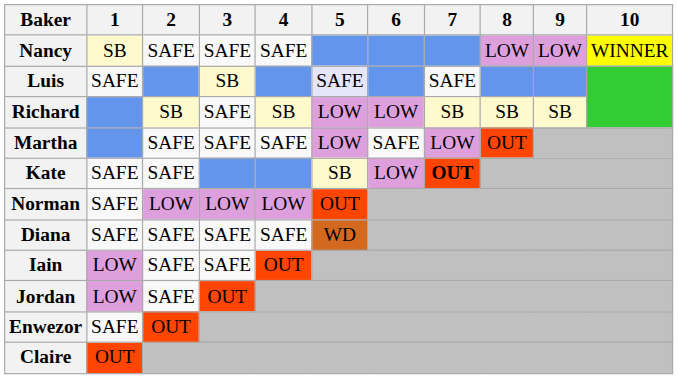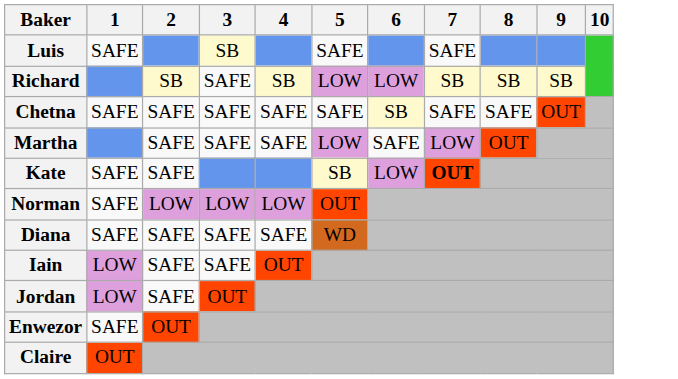 <table class="wikitable" style="text-align:center">
 <tr>
 <th scope="col">Baker</th>
 <th scope="col">1</th>
 <th scope="col">2</th>
 <th scope="col">3</th>
 <th scope="col">4</th>
 <th scope="col">5</th>
 <th scope="col">6</th>
 <th scope="col">7</th>
 <th scope="col">8</th>
 <th scope="col">9</th>
 <th scope="col">10</th>
 </tr>
 <tr>
-<th scope="row">Nancy</th>
-<td style="background:LemonChiffon;">SB</td>
-<td>SAFE</td>
-<td>SAFE</td>
-<td>SAFE</td>
-<td style="background:CornFlowerBlue;"></td>
-<td style="background:CornFlowerBlue;"></td>
-<td style="background:CornFlowerBlue;"></td>
-<td style="background:Plum;">LOW</td>
-<td style="background:Plum;">LOW</td>
-<td style="background:Yellow;">WINNER</td>
-</tr>
-<tr>
 <th scope="row">Luis</th>
 <td>SAFE</td>
 <td style="background:CornflowerBlue;"></td>
 <td style="background:LemonChiffon;">SB</td>
 <td style="background:CornflowerBlue;"></td>
-<td style="background: lavender;">SAFE</td>
+<td>SAFE</td>
 <td style="background:CornflowerBlue;"></td>
 <td>SAFE</td>
 <td style="background:CornflowerBlue;"></td>
 <td style="background:CornflowerBlue;"></td>
 <td rowspan="2" style="background:LimeGreen;"></td>
 </tr>
 <tr>
 <th scope="row">Richard</th>
 <td style="background:CornflowerBlue;"></td>
 <td style="background:LemonChiffon;">SB</td>
 <td>SAFE</td>
 <td style="background:LemonChiffon;">SB</td>
 <td style="background:plum;">LOW</td>
 <td style="background:plum;">LOW</td>
 <td style="background:LemonChiffon;">SB</td>
 <td style="background:LemonChiffon;">SB</td>
 <td style="background:LemonChiffon;">SB</td>
+</tr>
+<tr>
+<th scope="row">Chetna</th>
+<td>SAFE</td>
+<td>SAFE</td>
+<td>SAFE</td>
+<td>SAFE</td>
+<td>SAFE</td>
+<td style="background:LemonChiffon;">SB</td>
+<td>SAFE</td>
+<td>SAFE</td>
+<td style="background:OrangeRed;">OUT</td>
+<td style="background:Silver;"></td>
 </tr>
 <tr>
 <th scope="row">Martha</th>
 <td style="background:CornFlowerBlue;"></td>
 <td>SAFE</td>
 <td>SAFE</td>
 <td>SAFE</td>
 <td style="background:plum;">LOW</td>
 <td>SAFE</td>
 <td style="background:Plum;">LOW</td>
 <td style="background:OrangeRed;">OUT</td>
 <td colspan="2" style="background:Silver;"></td>
 </tr>
 <tr>
 <th scope="row">Kate</th>
 <td>SAFE</td>
 <td>SAFE</td>
 <td style="background:CornflowerBlue;"></td>
 <td style="background:CornflowerBlue;"></td>
 <td style="background:LemonChiffon;">SB</td>
 <td style="background:plum;">LOW</td>
 <td style="background:OrangeRed;"><strong>OUT</strong></td>
 <td colspan="3" style="background:Silver;"></td>
 </tr>
 <tr>
 <th scope="row">Norman</th>
 <td>SAFE</td>
 <td style="background:plum;">LOW</td>
 <td style="background:plum;">LOW</td>
 <td style="background:plum;">LOW</td>
 <td style="background:OrangeRed;">OUT</td>
 <td colspan="5" style="background:Silver;"></td>
 </tr>
 <tr>
 <th scope="row">Diana</th>
 <td>SAFE</td>
 <td>SAFE</td>
 <td>SAFE</td>
 <td>SAFE</td>
 <td style="background:Chocolate;">WD</td>
 <td colspan="5" style="background:Silver;"></td>
 </tr>
 <tr>
 <th scope="row">Iain</th>
 <td style="background:Plum;">LOW</td>
 <td>SAFE</td>
 <td>SAFE</td>
 <td style="background:OrangeRed;">OUT</td>
 <td colspan="6" style="background:Silver;"></td>
 </tr>
 <tr>
 <th scope="row">Jordan</th>
 <td style="background:Plum;">LOW</td>
 <td>SAFE</td>
 <td style="background:OrangeRed;">OUT</td>
 <td colspan="7" style="background:Silver;"></td>
 </tr>
 <tr>
 <th scope="row">Enwezor</th>
 <td>SAFE</td>
 <td style="background:OrangeRed;">OUT</td>
 <td colspan="8" style="background:Silver;"></td>
 </tr>
 <tr>
 <th scope="row">Claire</th>
 <td style="background:OrangeRed;">OUT</td>
 <td colspan="9" style="background:Silver;"></td>
 </tr>
 </table>
